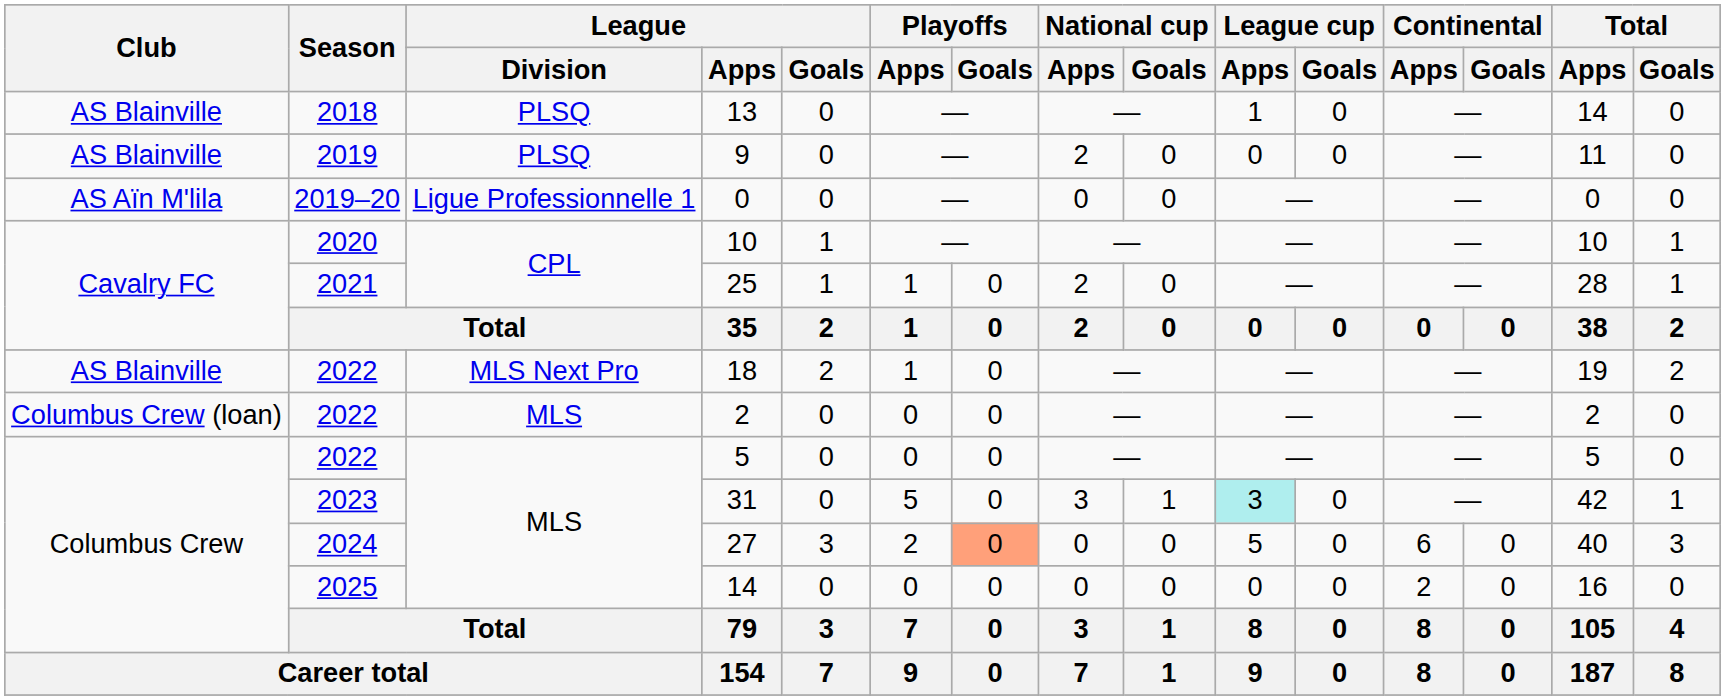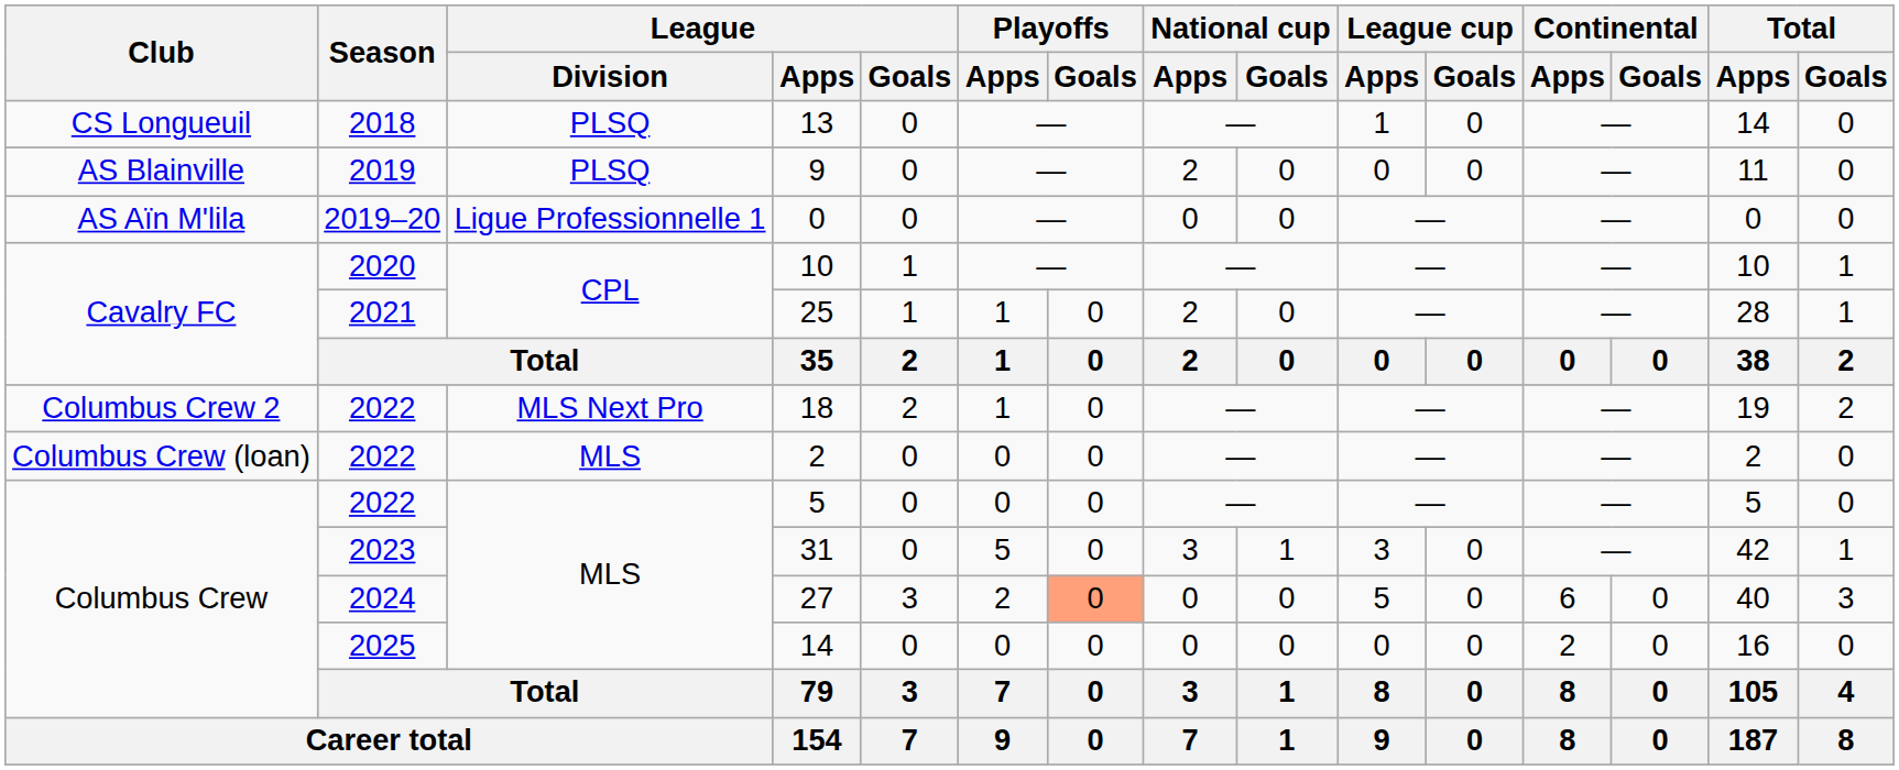 <table class="wikitable" style="text-align:center">
 <tr>
 <th rowspan="2">Club</th>
 <th rowspan="2">Season</th>
 <th colspan="3">League</th>
 <th colspan="2">Playoffs</th>
 <th colspan="2">National cup</th>
 <th colspan="2">League cup</th>
 <th colspan="2">Continental</th>
 <th colspan="2">Total</th>
 </tr>
 <tr>
 <th>Division</th>
 <th>Apps</th>
 <th>Goals</th>
 <th>Apps</th>
 <th>Goals</th>
 <th>Apps</th>
 <th>Goals</th>
 <th>Apps</th>
 <th>Goals</th>
 <th>Apps</th>
 <th>Goals</th>
 <th>Apps</th>
 <th>Goals</th>
 </tr>
 <tr>
-<td><a href='#'>AS Blainville</a></td>
+<td><a href='#'>CS Longueuil</a></td>
 <td><a href='#'>2018</a></td>
 <td><a href='#'>PLSQ</a></td>
 <td>13</td>
 <td>0</td>
 <td colspan="2">—</td>
 <td colspan="2">—</td>
 <td>1</td>
 <td>0</td>
 <td colspan="2">—</td>
 <td>14</td>
 <td>0</td>
 </tr>
 <tr>
 <td><a href='#'>AS Blainville</a></td>
 <td><a href='#'>2019</a></td>
 <td><a href='#'>PLSQ</a></td>
 <td>9</td>
 <td>0</td>
 <td colspan="2">—</td>
 <td>2</td>
 <td>0</td>
 <td>0</td>
 <td>0</td>
 <td colspan="2">—</td>
 <td>11</td>
 <td>0</td>
 </tr>
 <tr>
 <td><a href='#'>AS Aïn M'lila</a></td>
 <td><a href='#'>2019–20</a></td>
 <td><a href='#'>Ligue Professionnelle 1</a></td>
 <td>0</td>
 <td>0</td>
 <td colspan="2">—</td>
 <td>0</td>
 <td>0</td>
 <td colspan="2">—</td>
 <td colspan="2">—</td>
 <td>0</td>
 <td>0</td>
 </tr>
 <tr>
 <td rowspan="3"><a href='#'>Cavalry FC</a></td>
 <td><a href='#'>2020</a></td>
 <td rowspan="2"><a href='#'>CPL</a></td>
 <td>10</td>
 <td>1</td>
 <td colspan="2">—</td>
 <td colspan="2">—</td>
 <td colspan="2">—</td>
 <td colspan="2">—</td>
 <td>10</td>
 <td>1</td>
 </tr>
 <tr>
 <td><a href='#'>2021</a></td>
 <td>25</td>
 <td>1</td>
 <td>1</td>
 <td>0</td>
 <td>2</td>
 <td>0</td>
 <td colspan="2">—</td>
 <td colspan="2">—</td>
 <td>28</td>
 <td>1</td>
 </tr>
 <tr>
 <th colspan="2">Total</th>
 <th>35</th>
 <th>2</th>
 <th>1</th>
 <th>0</th>
 <th>2</th>
 <th>0</th>
 <th>0</th>
 <th>0</th>
 <th>0</th>
 <th>0</th>
 <th>38</th>
 <th>2</th>
 </tr>
 <tr>
-<td><a href='#'>AS Blainville</a></td>
+<td><a href='#'>Columbus Crew 2</a></td>
 <td><a href='#'>2022</a></td>
 <td><a href='#'>MLS Next Pro</a></td>
 <td>18</td>
 <td>2</td>
 <td>1</td>
 <td>0</td>
 <td colspan="2">—</td>
 <td colspan="2">—</td>
 <td colspan="2">—</td>
 <td>19</td>
 <td>2</td>
 </tr>
 <tr>
 <td><a href='#'>Columbus Crew</a> (loan)</td>
 <td><a href='#'>2022</a></td>
 <td><a href='#'>MLS</a></td>
 <td>2</td>
 <td>0</td>
 <td>0</td>
 <td>0</td>
 <td colspan="2">—</td>
 <td colspan="2">—</td>
 <td colspan="2">—</td>
 <td>2</td>
 <td>0</td>
 </tr>
 <tr>
 <td rowspan="5">Columbus Crew</td>
 <td><a href='#'>2022</a></td>
 <td rowspan="4">MLS</td>
 <td>5</td>
 <td>0</td>
 <td>0</td>
 <td>0</td>
 <td colspan="2">—</td>
 <td colspan="2">—</td>
 <td colspan="2">—</td>
 <td>5</td>
 <td>0</td>
 </tr>
 <tr>
 <td><a href='#'>2023</a></td>
 <td>31</td>
 <td>0</td>
 <td>5</td>
 <td>0</td>
 <td>3</td>
 <td>1</td>
-<td style="background: paleturquoise;">3</td>
+<td>3</td>
 <td>0</td>
 <td colspan="2">—</td>
 <td>42</td>
 <td>1</td>
 </tr>
 <tr>
 <td><a href='#'>2024</a></td>
 <td>27</td>
 <td>3</td>
 <td>2</td>
 <td style="background: lightsalmon;">0</td>
 <td>0</td>
 <td>0</td>
 <td>5</td>
 <td>0</td>
 <td>6</td>
 <td>0</td>
 <td>40</td>
 <td>3</td>
 </tr>
 <tr>
 <td><a href='#'>2025</a></td>
 <td>14</td>
 <td>0</td>
 <td>0</td>
 <td>0</td>
 <td>0</td>
 <td>0</td>
 <td>0</td>
 <td>0</td>
 <td>2</td>
 <td>0</td>
 <td>16</td>
 <td>0</td>
 </tr>
 <tr>
 <th colspan="2">Total</th>
 <th>79</th>
 <th>3</th>
 <th>7</th>
 <th>0</th>
 <th>3</th>
 <th>1</th>
 <th>8</th>
 <th>0</th>
 <th>8</th>
 <th>0</th>
 <th>105</th>
 <th>4</th>
 </tr>
 <tr>
 <th colspan="3">Career total</th>
 <th>154</th>
 <th>7</th>
 <th>9</th>
 <th>0</th>
 <th>7</th>
 <th>1</th>
 <th>9</th>
 <th>0</th>
 <th>8</th>
 <th>0</th>
 <th>187</th>
 <th>8</th>
 </tr>
 </table>
